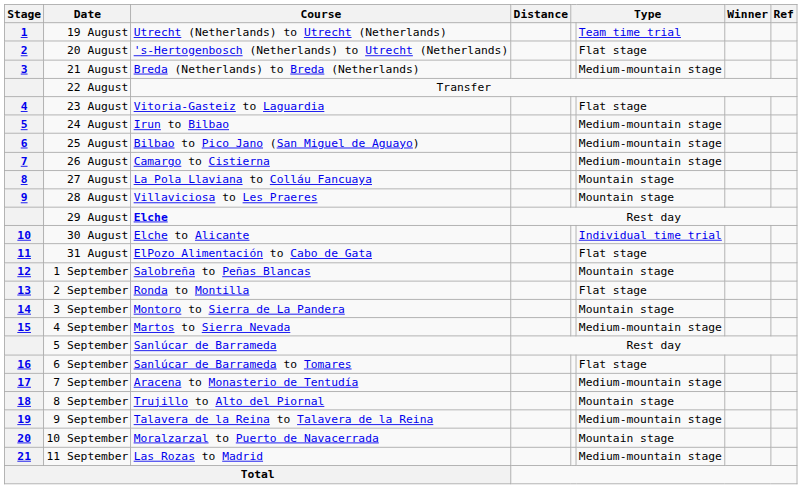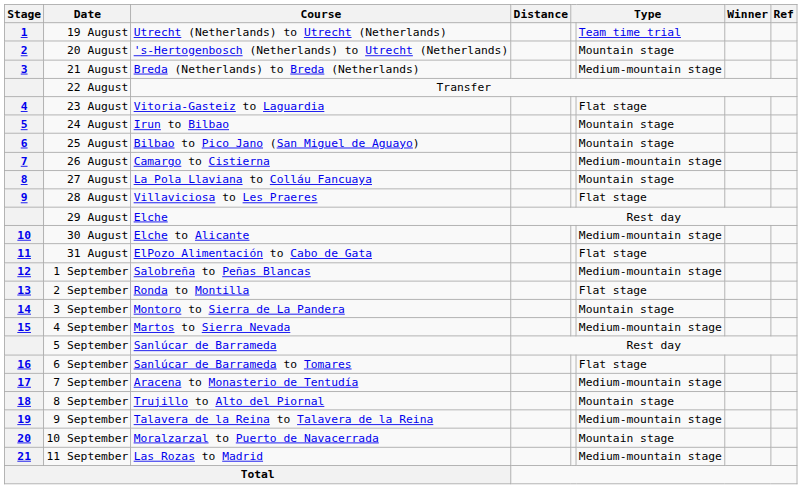 <table class="wikitable">
 <tr>
 <th scope="col">Stage</th>
 <th scope="col">Date</th>
 <th scope="col">Course</th>
 <th scope="col">Distance</th>
 <th scope="col" colspan="2">Type</th>
 <th scope="col">Winner</th>
 <th scope="col">Ref</th>
 </tr>
 <tr>
 <th scope="row"><a href='#'>1</a></th>
 <td style="text-align:right">19 August</td>
 <td><a href='#'>Utrecht</a> (Netherlands) to <a href='#'>Utrecht</a> (Netherlands)</td>
 <td style="text-align:center;"></td>
 <td></td>
 <td><a href='#'>Team time trial</a></td>
 <td> </td>
 <td></td>
 </tr>
 <tr>
 <th scope="row"><a href='#'>2</a></th>
 <td style="text-align:right">20 August</td>
 <td><a href='#'>'s-Hertogenbosch</a> (Netherlands) to <a href='#'>Utrecht</a> (Netherlands)</td>
 <td style="text-align:center;"></td>
 <td></td>
-<td>Flat stage</td>
+<td>Mountain stage</td>
 <td></td>
 <td></td>
 </tr>
 <tr>
 <th scope="row"><a href='#'>3</a></th>
 <td style="text-align:right">21 August</td>
 <td><a href='#'>Breda</a> (Netherlands) to <a href='#'>Breda</a> (Netherlands)</td>
 <td style="text-align:center;"></td>
 <td></td>
 <td>Medium-mountain stage</td>
 <td></td>
 <td></td>
 </tr>
 <tr>
 <th scope="row"></th>
 <td style="text-align:right">22 August</td>
 <td style="text-align:center" colspan="6">Transfer</td>
 </tr>
 <tr>
 <th scope="row"><a href='#'>4</a></th>
 <td style="text-align:right">23 August</td>
 <td><a href='#'>Vitoria-Gasteiz</a> to <a href='#'>Laguardia</a></td>
 <td style="text-align:center;"></td>
 <td></td>
 <td>Flat stage</td>
 <td></td>
 <td></td>
 </tr>
 <tr>
 <th scope="row"><a href='#'>5</a></th>
 <td style="text-align:right">24 August</td>
 <td><a href='#'>Irun</a> to <a href='#'>Bilbao</a></td>
 <td style="text-align:center;"></td>
 <td></td>
-<td>Medium-mountain stage</td>
+<td>Mountain stage</td>
 <td></td>
 <td></td>
 </tr>
 <tr>
 <th scope="row"><a href='#'>6</a></th>
 <td style="text-align:right">25 August</td>
 <td><a href='#'>Bilbao</a> to <a href='#'>Pico Jano</a> (<a href='#'>San Miguel de Aguayo</a>)</td>
 <td style="text-align:center;"></td>
 <td></td>
-<td>Medium-mountain stage</td>
+<td>Mountain stage</td>
 <td></td>
 <td></td>
 </tr>
 <tr>
 <th scope="row"><a href='#'>7</a></th>
 <td style="text-align:right">26 August</td>
 <td><a href='#'>Camargo</a> to <a href='#'>Cistierna</a></td>
 <td style="text-align:center;"></td>
 <td></td>
 <td>Medium-mountain stage</td>
 <td></td>
 <td></td>
 </tr>
 <tr>
 <th scope="row"><a href='#'>8</a></th>
 <td style="text-align:right">27 August</td>
 <td><a href='#'>La Pola Llaviana</a> to <a href='#'>Colláu Fancuaya</a></td>
 <td style="text-align:center;"></td>
 <td></td>
 <td>Mountain stage</td>
 <td></td>
 <td></td>
 </tr>
 <tr>
 <th scope="row"><a href='#'>9</a></th>
 <td style="text-align:right">28 August</td>
 <td><a href='#'>Villaviciosa</a> to <a href='#'>Les Praeres</a></td>
 <td style="text-align:center;"></td>
 <td></td>
-<td>Mountain stage</td>
+<td>Flat stage</td>
 <td></td>
 <td></td>
 </tr>
 <tr>
 <th scope="row"></th>
 <td style="text-align:right">29 August</td>
-<td><strong><a href='#'>Elche</a></strong></td>
+<td><a href='#'>Elche</a></td>
 <td style="text-align:center" colspan="5">Rest day</td>
 </tr>
 <tr>
 <th scope="row"><a href='#'>10</a></th>
 <td style="text-align:right">30 August</td>
 <td><a href='#'>Elche</a> to <a href='#'>Alicante</a></td>
 <td style="text-align:center;"></td>
 <td></td>
-<td><a href='#'>Individual time trial</a></td>
+<td>Medium-mountain stage</td>
 <td></td>
 <td></td>
 </tr>
 <tr>
 <th scope="row"><a href='#'>11</a></th>
 <td style="text-align:right">31 August</td>
 <td><a href='#'>ElPozo Alimentación</a> to <a href='#'>Cabo de Gata</a></td>
 <td style="text-align:center;"></td>
 <td></td>
 <td>Flat stage</td>
 <td></td>
 <td></td>
 </tr>
 <tr>
 <th scope="row"><a href='#'>12</a></th>
 <td style="text-align:right">1 September</td>
 <td><a href='#'>Salobreña</a> to <a href='#'>Peñas Blancas</a></td>
 <td style="text-align:center;"></td>
 <td></td>
-<td>Mountain stage</td>
+<td>Medium-mountain stage</td>
 <td></td>
 <td></td>
 </tr>
 <tr>
 <th scope="row"><a href='#'>13</a></th>
 <td style="text-align:right">2 September</td>
 <td><a href='#'>Ronda</a> to <a href='#'>Montilla</a></td>
 <td style="text-align:center;"></td>
 <td></td>
 <td>Flat stage</td>
 <td></td>
 <td></td>
 </tr>
 <tr>
 <th scope="row"><a href='#'>14</a></th>
 <td style="text-align:right">3 September</td>
 <td><a href='#'>Montoro</a> to <a href='#'>Sierra de La Pandera</a></td>
 <td style="text-align:center;"></td>
 <td></td>
 <td>Mountain stage</td>
 <td></td>
 <td></td>
 </tr>
 <tr>
 <th scope="row"><a href='#'>15</a></th>
 <td style="text-align:right">4 September</td>
 <td><a href='#'>Martos</a> to <a href='#'>Sierra Nevada</a></td>
 <td style="text-align:center;"></td>
 <td></td>
 <td>Medium-mountain stage</td>
 <td></td>
 <td></td>
 </tr>
 <tr>
 <th scope="row"></th>
 <td style="text-align:right">5 September</td>
 <td><a href='#'>Sanlúcar de Barrameda</a></td>
 <td style="text-align:center" colspan="5">Rest day</td>
 </tr>
 <tr>
 <th scope="row"><a href='#'>16</a></th>
 <td style="text-align:right">6 September</td>
 <td><a href='#'>Sanlúcar de Barrameda</a> to <a href='#'>Tomares</a></td>
 <td style="text-align:center;"></td>
 <td></td>
 <td>Flat stage</td>
 <td></td>
 <td></td>
 </tr>
 <tr>
 <th scope="row"><a href='#'>17</a></th>
 <td style="text-align:right">7 September</td>
 <td><a href='#'>Aracena</a> to <a href='#'>Monasterio de Tentudía</a></td>
 <td style="text-align:center;"></td>
 <td></td>
 <td>Medium-mountain stage</td>
 <td></td>
 <td></td>
 </tr>
 <tr>
 <th scope="row"><a href='#'>18</a></th>
 <td style="text-align:right">8 September</td>
 <td><a href='#'>Trujillo</a> to <a href='#'>Alto del Piornal</a></td>
 <td style="text-align:center;"></td>
 <td></td>
 <td>Mountain stage</td>
 <td></td>
 <td></td>
 </tr>
 <tr>
 <th scope="row"><a href='#'>19</a></th>
 <td style="text-align:right">9 September</td>
 <td><a href='#'>Talavera de la Reina</a> to <a href='#'>Talavera de la Reina</a></td>
 <td style="text-align:center;"></td>
 <td></td>
 <td>Medium-mountain stage</td>
 <td></td>
 <td></td>
 </tr>
 <tr>
 <th scope="row"><a href='#'>20</a></th>
 <td style="text-align:right">10 September</td>
 <td><a href='#'>Moralzarzal</a> to <a href='#'>Puerto de Navacerrada</a></td>
 <td style="text-align:center;"></td>
 <td></td>
 <td>Mountain stage</td>
 <td></td>
 <td></td>
 </tr>
 <tr>
 <th scope="row"><a href='#'>21</a></th>
 <td style="text-align:right">11 September</td>
 <td><a href='#'>Las Rozas</a> to <a href='#'>Madrid</a></td>
 <td style="text-align:center;"></td>
 <td></td>
 <td>Medium-mountain stage</td>
 <td></td>
 <td></td>
 </tr>
 <tr>
 <th colspan="3">Total</th>
 <td colspan="5" style="text-align:center"></td>
 </tr>
 </table>
